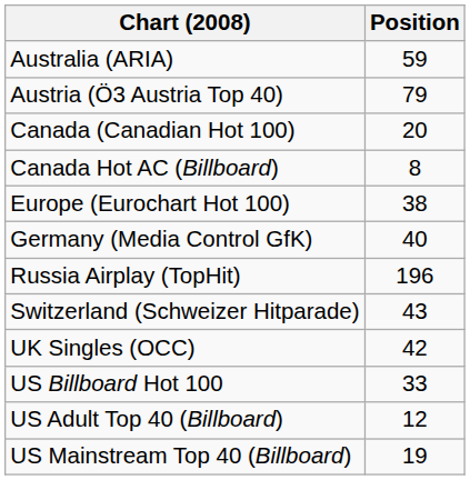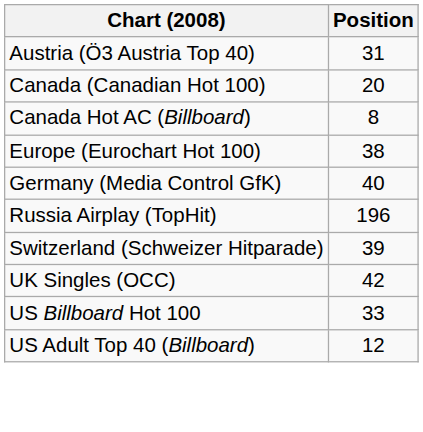 <table class="wikitable sortable">
 <tr>
 <th>Chart (2008)</th>
 <th>Position</th>
 </tr>
 <tr>
-<td>Australia (ARIA)</td>
-<td style="text-align:center;">59</td>
-</tr>
-<tr>
 <td>Austria (Ö3 Austria Top 40)</td>
-<td style="text-align:center;">79</td>
+<td style="text-align:center;">31</td>
 </tr>
 <tr>
 <td>Canada (Canadian Hot 100)</td>
 <td style="text-align:center;">20</td>
 </tr>
 <tr>
 <td>Canada Hot AC (<em>Billboard</em>)</td>
 <td align="center">8</td>
 </tr>
 <tr>
 <td>Europe (Eurochart Hot 100)</td>
 <td style="text-align:center;">38</td>
 </tr>
 <tr>
 <td>Germany (Media Control GfK)</td>
 <td style="text-align:center;">40</td>
 </tr>
 <tr>
 <td>Russia Airplay (TopHit)</td>
 <td style="text-align:center;">196</td>
 </tr>
 <tr>
 <td>Switzerland (Schweizer Hitparade)</td>
-<td style="text-align:center;">43</td>
+<td style="text-align:center;">39</td>
 </tr>
 <tr>
 <td>UK Singles (OCC)</td>
 <td style="text-align:center;">42</td>
 </tr>
 <tr>
 <td>US <em>Billboard</em> Hot 100</td>
 <td style="text-align:center;">33</td>
 </tr>
 <tr>
 <td>US Adult Top 40 (<em>Billboard</em>)</td>
 <td style="text-align:center;">12</td>
 </tr>
-<tr>
-<td>US Mainstream Top 40 (<em>Billboard</em>)</td>
-<td style="text-align:center;">19</td>
-</tr>
 </table>
